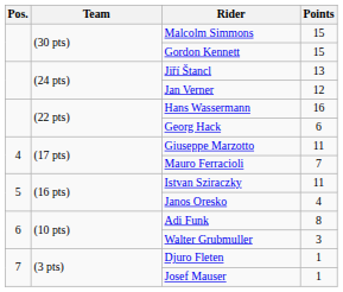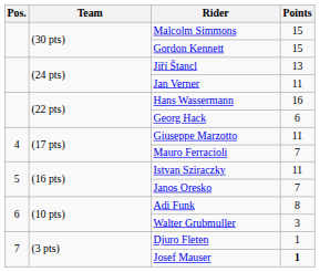 <table class=wikitable style="font-size:93%;">
 <tr>
 <th width=25px>Pos.</th>
 <th width=160px>Team</th>
 <th width=170px>Rider</th>
 <th width=40px>Points</th>
 </tr>
 <tr align=center >
 <td rowspan=2 ></td>
 <td rowspan=2 align=left> (30 pts)</td>
 <td align=left><a href='#'>Malcolm Simmons</a></td>
 <td>15</td>
 </tr>
 <tr align=center >
 <td align=left><a href='#'>Gordon Kennett</a></td>
 <td>15</td>
 </tr>
 <tr align=center >
 <td rowspan=2 ></td>
 <td rowspan=2 align=left> (24 pts)</td>
 <td align=left><a href='#'>Jiří Štancl</a></td>
 <td>13</td>
 </tr>
 <tr align=center >
 <td align=left><a href='#'>Jan Verner</a></td>
-<td>12</td>
+<td>11</td>
 </tr>
 <tr align=center >
 <td rowspan=2 ></td>
 <td rowspan=2 align=left> (22 pts)</td>
 <td align=left><a href='#'>Hans Wassermann</a></td>
 <td>16</td>
 </tr>
 <tr align=center >
 <td align=left><a href='#'>Georg Hack</a></td>
 <td>6</td>
 </tr>
 <tr align=center>
 <td rowspan=2>4</td>
 <td rowspan=2 align=left> (17 pts)</td>
 <td align=left><a href='#'>Giuseppe Marzotto</a></td>
 <td>11</td>
 </tr>
 <tr align=center>
 <td align=left><a href='#'>Mauro Ferracioli</a></td>
 <td>7</td>
 </tr>
 <tr align=center>
 <td rowspan=2>5</td>
 <td rowspan=2 align=left> (16 pts)</td>
 <td align=left><a href='#'>Istvan Sziraczky</a></td>
 <td>11</td>
 </tr>
 <tr align=center>
 <td align=left><a href='#'>Janos Oresko</a></td>
-<td>4</td>
+<td>7</td>
 </tr>
 <tr align=center>
 <td rowspan=2>6</td>
 <td rowspan=2 align=left> (10 pts)</td>
 <td align=left><a href='#'>Adi Funk</a></td>
 <td>8</td>
 </tr>
 <tr align=center>
 <td align=left><a href='#'>Walter Grubmuller</a></td>
 <td>3</td>
 </tr>
 <tr align=center>
 <td rowspan=2>7</td>
 <td rowspan=2 align=left> (3 pts)</td>
 <td align=left><a href='#'>Djuro Fleten</a></td>
 <td>1</td>
 </tr>
 <tr align=center>
 <td align=left><a href='#'>Josef Mauser</a></td>
-<td>1</td>
+<td><strong>1</strong></td>
 </tr>
 </table>
